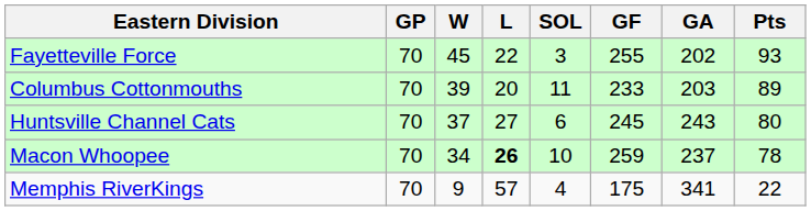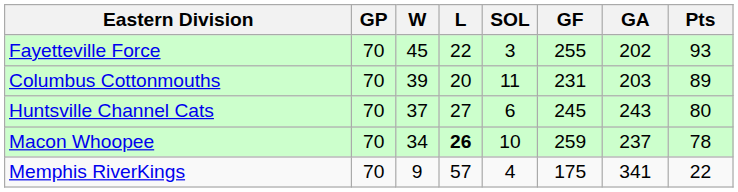 <table class="wikitable">
 <tr>
 <th width="40%" bgcolor="#e0e0e0">Eastern Division</th>
 <th width="5%" bgcolor="#e0e0e0">GP</th>
 <th width="5%" bgcolor="#e0e0e0">W</th>
 <th width="5%" bgcolor="#e0e0e0">L</th>
 <th width="5%" bgcolor="#e0e0e0">SOL</th>
 <th width="7.5%" bgcolor="#e0e0e0">GF</th>
 <th width="7.5%" bgcolor="#e0e0e0">GA</th>
 <th width="7.5%" bgcolor="#e0e0e0">Pts</th>
 </tr>
 <tr align="center" bgcolor="#CCFFCC">
 <td align="left"><a href='#'>Fayetteville Force</a></td>
 <td>70</td>
 <td>45</td>
 <td>22</td>
 <td>3</td>
 <td>255</td>
 <td>202</td>
 <td>93</td>
 </tr>
 <tr align="center" bgcolor="#CCFFCC">
 <td align="left"><a href='#'>Columbus Cottonmouths</a></td>
 <td>70</td>
 <td>39</td>
 <td>20</td>
 <td>11</td>
-<td>233</td>
+<td>231</td>
 <td>203</td>
 <td>89</td>
 </tr>
 <tr align="center" bgcolor="#CCFFCC">
 <td align="left"><a href='#'>Huntsville Channel Cats</a></td>
 <td>70</td>
 <td>37</td>
 <td>27</td>
 <td>6</td>
 <td>245</td>
 <td>243</td>
 <td>80</td>
 </tr>
 <tr align="center" bgcolor="#CCFFCC">
 <td align="left"><a href='#'>Macon Whoopee</a></td>
 <td>70</td>
 <td>34</td>
 <td><strong>26</strong></td>
 <td>10</td>
 <td>259</td>
 <td>237</td>
 <td>78</td>
 </tr>
 <tr align="center">
 <td align="left"><a href='#'>Memphis RiverKings</a></td>
 <td>70</td>
 <td>9</td>
 <td>57</td>
 <td>4</td>
 <td>175</td>
 <td>341</td>
 <td>22</td>
 </tr>
 </table>
